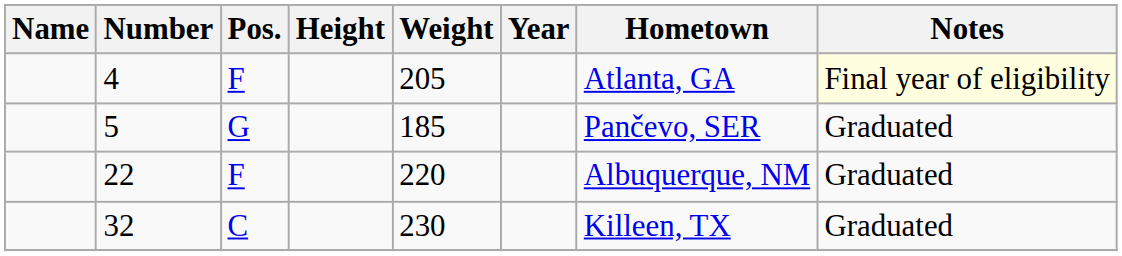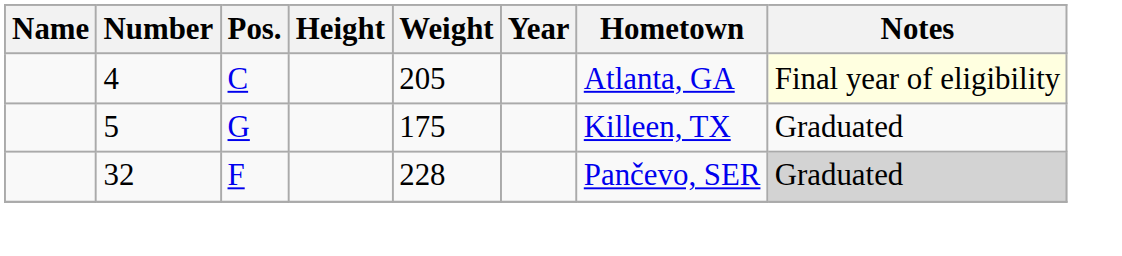 <table class="wikitable sortable" border="1">
 <tr>
 <th>Name</th>
 <th>Number</th>
 <th>Pos.</th>
 <th>Height</th>
 <th>Weight</th>
 <th>Year</th>
 <th>Hometown</th>
 <th class="unsortable">Notes</th>
 </tr>
 <tr>
 <td></td>
 <td>4</td>
-<td><a href='#'>F</a></td>
+<td><a href='#'>C</a></td>
 <td></td>
 <td>205</td>
 <td></td>
 <td><a href='#'>Atlanta, GA</a></td>
 <td style="background: lightyellow;">Final year of eligibility</td>
 </tr>
 <tr>
 <td></td>
 <td>5</td>
 <td><a href='#'>G</a></td>
 <td></td>
-<td>185</td>
+<td>175</td>
 <td></td>
-<td><a href='#'>Pančevo, SER</a></td>
-<td>Graduated</td>
-</tr>
-<tr>
-<td></td>
-<td>22</td>
-<td><a href='#'>F</a></td>
-<td></td>
-<td>220</td>
-<td></td>
-<td><a href='#'>Albuquerque, NM</a></td>
+<td><a href='#'>Killeen, TX</a></td>
 <td>Graduated</td>
 </tr>
 <tr>
 <td></td>
 <td>32</td>
-<td><a href='#'>C</a></td>
+<td><a href='#'>F</a></td>
 <td></td>
-<td>230</td>
+<td>228</td>
 <td></td>
-<td><a href='#'>Killeen, TX</a></td>
-<td>Graduated</td>
+<td><a href='#'>Pančevo, SER</a></td>
+<td style="background: lightgrey;">Graduated</td>
 </tr>
 <tr>
 </tr>
 </table>
